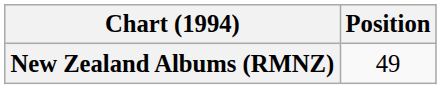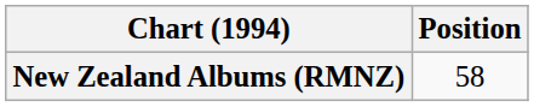 <table class="wikitable plainrowheaders" style="text-align:center;">
 <tr>
 <th scope="col">Chart (1994)</th>
 <th scope="col">Position</th>
 </tr>
 <tr>
 <th scope="row">New Zealand Albums (RMNZ)</th>
-<td>49</td>
+<td>58</td>
 </tr>
 </table>
